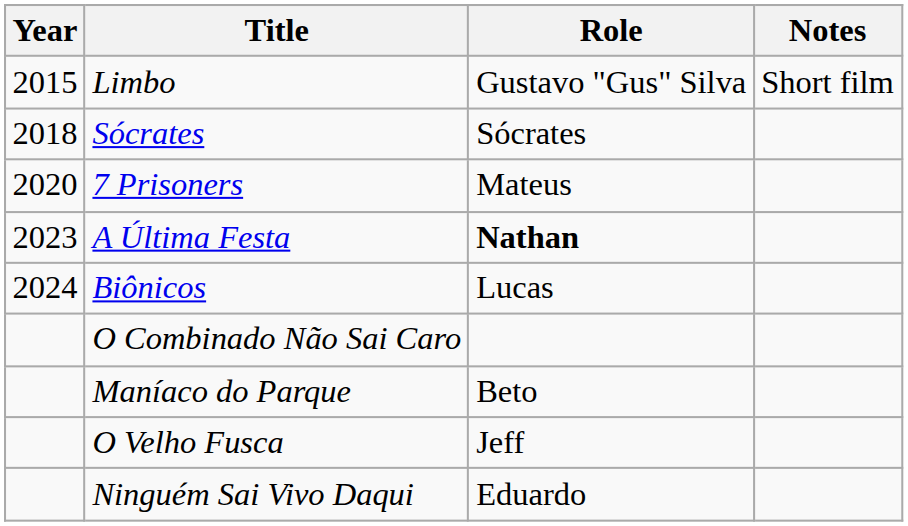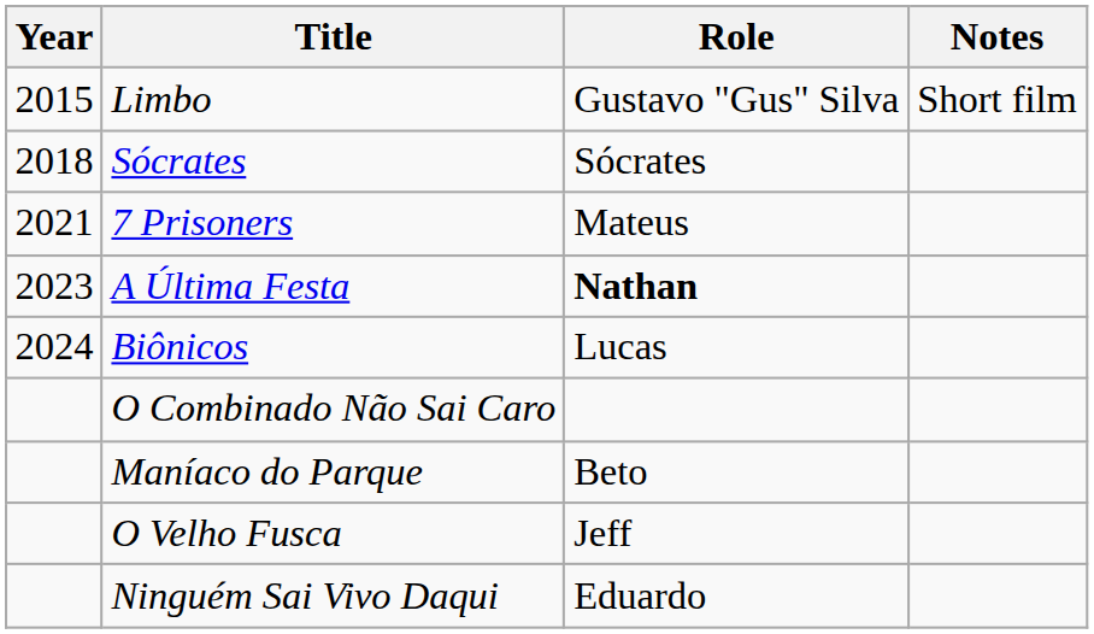 <table class="wikitable">
 <tr>
 <th>Year</th>
 <th>Title</th>
 <th>Role</th>
 <th>Notes</th>
 </tr>
 <tr>
 <td>2015</td>
 <td><em>Limbo</em></td>
 <td>Gustavo "Gus" Silva</td>
 <td>Short film</td>
 </tr>
 <tr>
 <td>2018</td>
 <td><em><a href='#'>Sócrates</a></em></td>
 <td>Sócrates</td>
 <td></td>
 </tr>
 <tr>
-<td>2020</td>
+<td>2021</td>
 <td><em><a href='#'>7 Prisoners</a></em></td>
 <td>Mateus</td>
 <td></td>
 </tr>
 <tr>
 <td rowspan="1">2023</td>
 <td><em><a href='#'>A Última Festa</a></em></td>
 <td><strong>Nathan</strong></td>
 <td></td>
 </tr>
 <tr>
 <td rowspan="1">2024</td>
 <td><em><a href='#'>Biônicos</a></em></td>
 <td>Lucas</td>
 <td></td>
 </tr>
 <tr>
 <td></td>
 <td><em>O Combinado Não Sai Caro</em></td>
 <td></td>
 <td></td>
 </tr>
 <tr>
 <td></td>
 <td><em>Maníaco do Parque</em></td>
 <td>Beto</td>
 <td></td>
 </tr>
 <tr>
 <td></td>
 <td><em>O Velho Fusca</em></td>
 <td>Jeff</td>
 <td></td>
 </tr>
 <tr>
 <td></td>
 <td><em>Ninguém Sai Vivo Daqui</em></td>
 <td>Eduardo</td>
 <td></td>
 </tr>
 </table>
